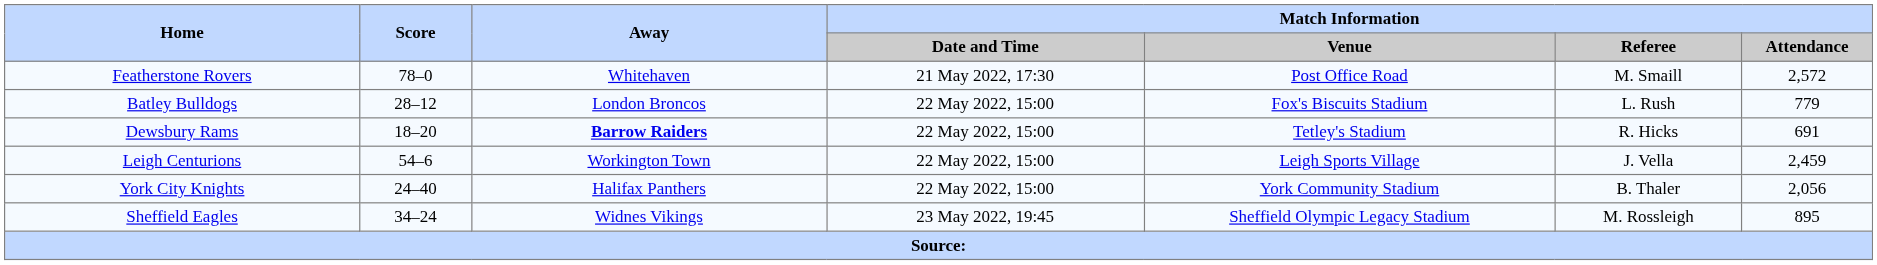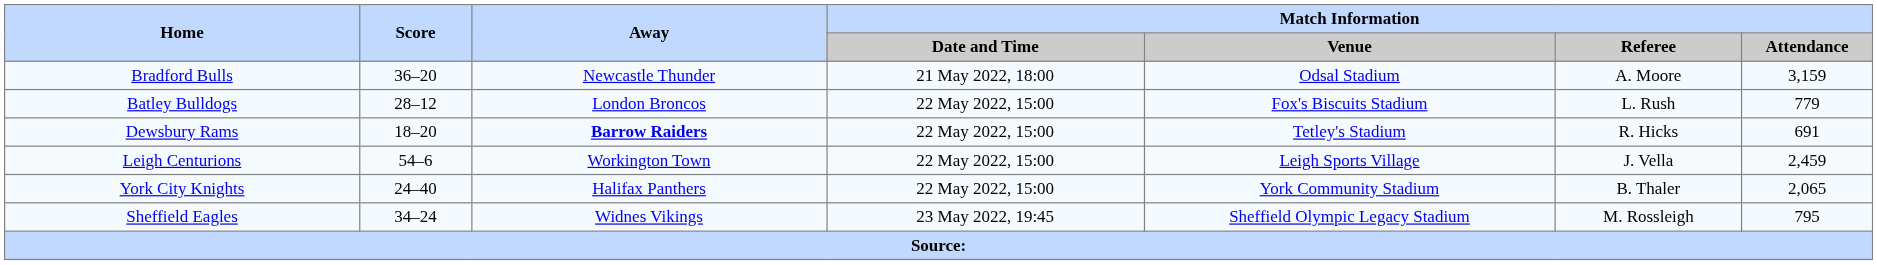 <table border=1 style="border-collapse:collapse; font-size:90%; text-align:center;" cellpadding=3 cellspacing=0 width=100%>
 <tr style="background:#c1d8ff;">
 <th scope="col" rowspan=2 width=19%>Home</th>
 <th scope="col" rowspan=2 width=6%>Score</th>
 <th scope="col" rowspan=2 width=19%>Away</th>
 <th colspan=4>Match Information</th>
 </tr>
 <tr style="background:#cccccc;">
 <th scope="col" width=17%>Date and Time</th>
 <th scope="col" width=22%>Venue</th>
 <th scope="col" width=10%>Referee</th>
 <th scope="col" width=7%>Attendance</th>
 </tr>
 <tr style="background:#f5faff;">
-<td> <a href='#'>Featherstone Rovers</a></td>
-<td>78–0</td>
-<td> <a href='#'>Whitehaven</a></td>
-<td>21 May 2022, 17:30</td>
-<td><a href='#'>Post Office Road</a></td>
-<td>M. Smaill</td>
-<td>2,572</td>
+<td> <a href='#'>Bradford Bulls</a></td>
+<td>36–20</td>
+<td> <a href='#'>Newcastle Thunder</a></td>
+<td>21 May 2022, 18:00</td>
+<td><a href='#'>Odsal Stadium</a></td>
+<td>A. Moore</td>
+<td>3,159</td>
 </tr>
 <tr style="background:#f5faff;">
 <td> <a href='#'>Batley Bulldogs</a></td>
 <td>28–12</td>
 <td> <a href='#'>London Broncos</a></td>
 <td>22 May 2022, 15:00</td>
 <td><a href='#'>Fox's Biscuits Stadium</a></td>
 <td>L. Rush</td>
 <td>779</td>
 </tr>
 <tr style="background:#f5faff;">
 <td> <a href='#'>Dewsbury Rams</a></td>
 <td>18–20</td>
 <td><strong> <a href='#'>Barrow Raiders</a></strong></td>
 <td>22 May 2022, 15:00</td>
 <td><a href='#'>Tetley's Stadium</a></td>
 <td>R. Hicks</td>
 <td>691</td>
 </tr>
 <tr style="background:#f5faff;">
 <td> <a href='#'>Leigh Centurions</a></td>
 <td>54–6</td>
 <td> <a href='#'>Workington Town</a></td>
 <td>22 May 2022, 15:00</td>
 <td><a href='#'>Leigh Sports Village</a></td>
 <td>J. Vella</td>
 <td>2,459</td>
 </tr>
 <tr style="background:#f5faff;">
 <td> <a href='#'>York City Knights</a></td>
 <td>24–40</td>
 <td> <a href='#'>Halifax Panthers</a></td>
 <td>22 May 2022, 15:00</td>
 <td><a href='#'>York Community Stadium</a></td>
 <td>B. Thaler</td>
-<td>2,056</td>
+<td>2,065</td>
 </tr>
 <tr style="background:#f5faff;">
 <td> <a href='#'>Sheffield Eagles</a></td>
 <td>34–24</td>
 <td> <a href='#'>Widnes Vikings</a></td>
 <td>23 May 2022, 19:45</td>
 <td><a href='#'>Sheffield Olympic Legacy Stadium</a></td>
 <td>M. Rossleigh</td>
-<td>895</td>
+<td>795</td>
 </tr>
 <tr style="background:#c1d8ff;">
 <th colspan=7>Source:</th>
 </tr>
 </table>
